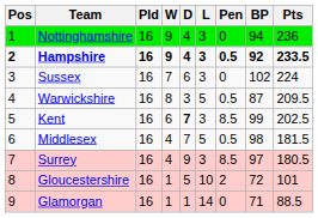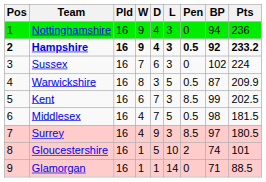 <table class="wikitable">
 <tr>
 <th>Pos</th>
 <th>Team</th>
 <th>Pld</th>
 <th>W</th>
 <th>D</th>
 <th>L</th>
 <th>Pen</th>
 <th>BP</th>
 <th>Pts</th>
 </tr>
 <tr bgcolor="#00ed00">
 <td>1</td>
 <td><a href='#'>Nottinghamshire</a></td>
 <td>16</td>
 <td>9</td>
 <td>4</td>
 <td>3</td>
 <td>0</td>
 <td>94</td>
 <td>236</td>
 </tr>
 <tr>
 <td><strong>2</strong></td>
 <td><strong><a href='#'>Hampshire</a></strong></td>
 <td><strong>16</strong></td>
 <td><strong>9</strong></td>
 <td><strong>4</strong></td>
 <td><strong>3</strong></td>
 <td><strong>0.5</strong></td>
 <td><strong>92</strong></td>
-<td><strong>233.5</strong></td>
+<td><strong>233.2</strong></td>
 </tr>
 <tr>
 <td>3</td>
 <td><a href='#'>Sussex</a></td>
 <td>16</td>
 <td>7</td>
 <td>6</td>
 <td>3</td>
 <td>0</td>
 <td>102</td>
 <td>224</td>
 </tr>
 <tr>
 <td>4</td>
 <td><a href='#'>Warwickshire</a></td>
 <td>16</td>
 <td>8</td>
 <td>3</td>
 <td>5</td>
 <td>0.5</td>
 <td>87</td>
-<td>209.5</td>
+<td>209.9</td>
 </tr>
 <tr>
 <td>5</td>
 <td><a href='#'>Kent</a></td>
 <td>16</td>
 <td>6</td>
-<td><strong>7</strong></td>
+<td>7</td>
 <td>3</td>
 <td>8.5</td>
 <td>99</td>
 <td>202.5</td>
 </tr>
 <tr>
 <td>6</td>
 <td><a href='#'>Middlesex</a></td>
 <td>16</td>
 <td>4</td>
 <td>7</td>
 <td>5</td>
 <td>0.5</td>
 <td>98</td>
 <td>181.5</td>
 </tr>
 <tr bgcolor="#ffcccc">
 <td>7</td>
 <td><a href='#'>Surrey</a></td>
 <td>16</td>
 <td>4</td>
 <td>9</td>
 <td>3</td>
 <td>8.5</td>
 <td>97</td>
 <td>180.5</td>
 </tr>
 <tr bgcolor="#ffcccc">
 <td>8</td>
 <td><a href='#'>Gloucestershire</a></td>
 <td>16</td>
 <td>1</td>
 <td>5</td>
 <td>10</td>
 <td>2</td>
-<td>72</td>
+<td>74</td>
 <td>101</td>
 </tr>
 <tr bgcolor="#ffcccc">
 <td>9</td>
 <td><a href='#'>Glamorgan</a></td>
 <td>16</td>
 <td>1</td>
 <td>1</td>
 <td>14</td>
 <td>0</td>
 <td>71</td>
 <td>88.5</td>
 </tr>
 </table>
